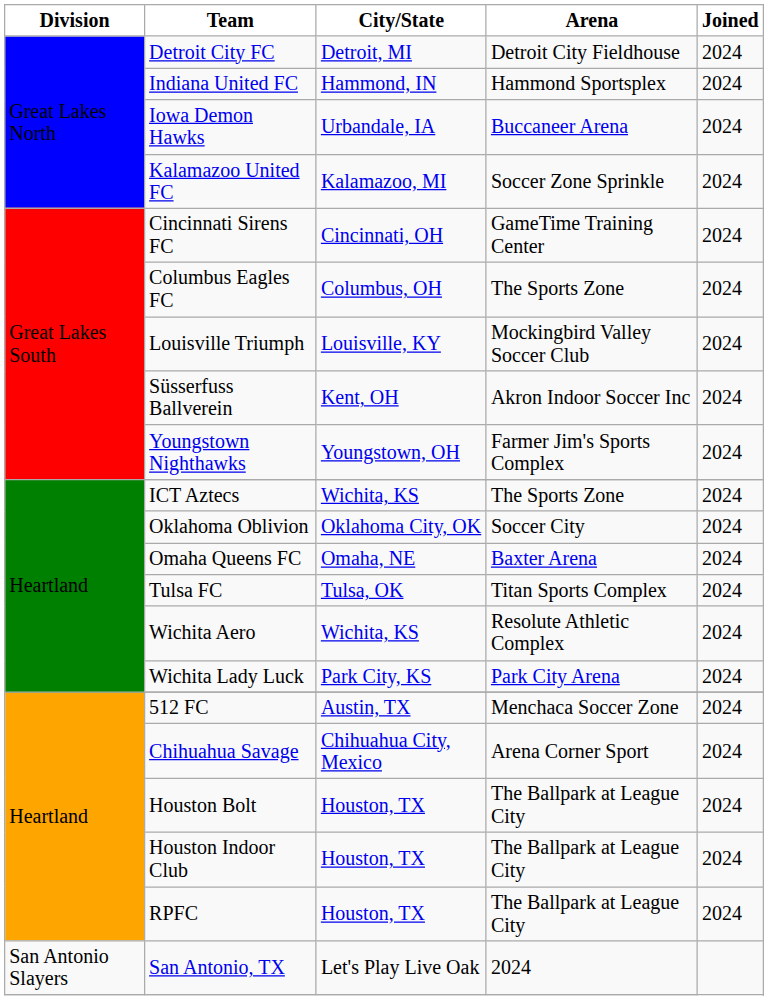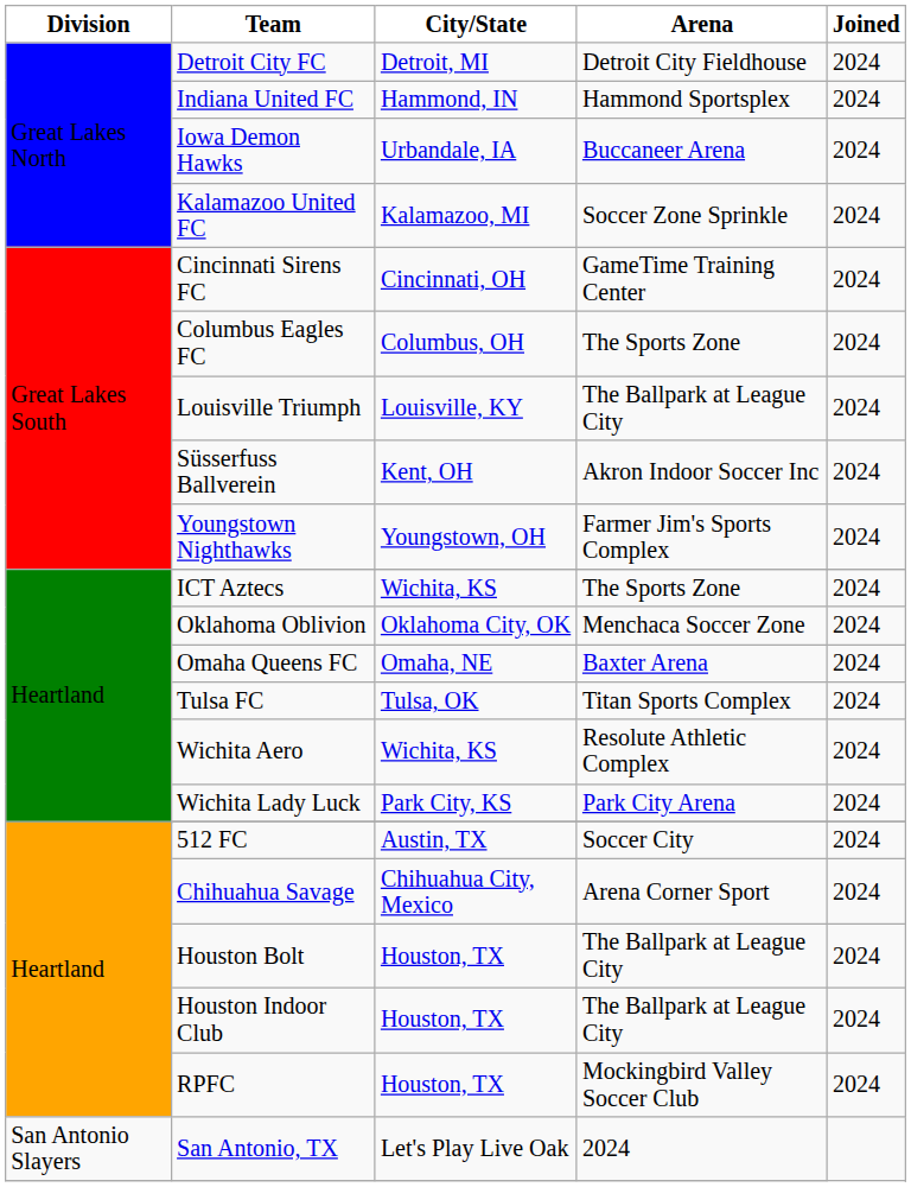 <table class="wikitable">
 <tr>
 <th scope="col" style="background:white">Division</th>
 <th scope="col" style="background:white">Team</th>
 <th scope="col" style="background:white">City/State</th>
 <th scope="col" style="background:white">Arena</th>
 <th scope="col" style="background:white">Joined</th>
 </tr>
 <tr>
 <td style="background:blue;" rowspan="4"><span>Great Lakes North</span></td>
 <td><a href='#'>Detroit City FC</a></td>
 <td><a href='#'>Detroit, MI</a></td>
 <td>Detroit City Fieldhouse</td>
 <td>2024</td>
 </tr>
 <tr>
 <td><a href='#'>Indiana United FC</a></td>
 <td><a href='#'>Hammond, IN</a></td>
 <td>Hammond Sportsplex</td>
 <td>2024</td>
 </tr>
 <tr>
 <td><a href='#'>Iowa Demon Hawks</a></td>
 <td><a href='#'>Urbandale, IA</a></td>
 <td><a href='#'>Buccaneer Arena</a></td>
 <td>2024</td>
 </tr>
 <tr>
 <td><a href='#'>Kalamazoo United FC</a></td>
 <td><a href='#'>Kalamazoo, MI</a></td>
 <td>Soccer Zone Sprinkle</td>
 <td>2024</td>
 </tr>
 <tr>
 <td style="background:red;" rowspan="5"><span>Great Lakes South</span></td>
 <td>Cincinnati Sirens FC</td>
 <td><a href='#'>Cincinnati, OH</a></td>
 <td>GameTime Training Center</td>
 <td>2024</td>
 </tr>
 <tr>
 <td>Columbus Eagles FC</td>
 <td><a href='#'>Columbus, OH</a></td>
 <td>The Sports Zone</td>
 <td>2024</td>
 </tr>
 <tr>
 <td>Louisville Triumph</td>
 <td><a href='#'>Louisville, KY</a></td>
-<td>Mockingbird Valley Soccer Club</td>
+<td>The Ballpark at League City</td>
 <td>2024</td>
 </tr>
 <tr>
 <td>Süsserfuss Ballverein</td>
 <td><a href='#'>Kent, OH</a></td>
 <td>Akron Indoor Soccer Inc</td>
 <td>2024</td>
 </tr>
 <tr>
 <td><a href='#'>Youngstown Nighthawks</a></td>
 <td><a href='#'>Youngstown, OH</a></td>
 <td>Farmer Jim's Sports Complex</td>
 <td>2024</td>
 </tr>
 <tr>
 <td style="background:green;" rowspan="7"><span>Heartland</span></td>
 </tr>
 <tr>
 <td>ICT Aztecs</td>
 <td><a href='#'>Wichita, KS</a></td>
 <td>The Sports Zone</td>
 <td>2024</td>
 </tr>
 <tr>
 <td>Oklahoma Oblivion</td>
 <td><a href='#'>Oklahoma City, OK</a></td>
-<td>Soccer City</td>
+<td>Menchaca Soccer Zone</td>
 <td>2024</td>
 </tr>
 <tr>
 <td>Omaha Queens FC</td>
 <td><a href='#'>Omaha, NE</a></td>
 <td><a href='#'>Baxter Arena</a></td>
 <td>2024</td>
 </tr>
 <tr>
 <td>Tulsa FC</td>
 <td><a href='#'>Tulsa, OK</a></td>
 <td>Titan Sports Complex</td>
 <td>2024</td>
 </tr>
 <tr>
 <td>Wichita Aero</td>
 <td><a href='#'>Wichita, KS</a></td>
 <td>Resolute Athletic Complex</td>
 <td>2024</td>
 </tr>
 <tr>
 <td>Wichita Lady Luck</td>
 <td><a href='#'>Park City, KS</a></td>
 <td><a href='#'>Park City Arena</a></td>
 <td>2024</td>
 </tr>
 <tr>
 <td style="background:orange;" rowspan="7"><span>Heartland</span></td>
 </tr>
 <tr>
 </tr>
 <tr>
 <td>512 FC</td>
 <td><a href='#'>Austin, TX</a></td>
-<td>Menchaca Soccer Zone</td>
+<td>Soccer City</td>
 <td>2024</td>
 </tr>
 <tr>
 <td><a href='#'>Chihuahua Savage</a></td>
 <td><a href='#'>Chihuahua City, Mexico</a></td>
 <td>Arena Corner Sport</td>
 <td>2024</td>
 </tr>
 <tr>
 <td>Houston Bolt</td>
 <td><a href='#'>Houston, TX</a></td>
 <td>The Ballpark at League City</td>
 <td>2024</td>
 </tr>
 <tr>
 <td>Houston Indoor Club</td>
 <td><a href='#'>Houston, TX</a></td>
 <td>The Ballpark at League City</td>
 <td>2024</td>
 </tr>
 <tr>
 <td>RPFC</td>
 <td><a href='#'>Houston, TX</a></td>
-<td>The Ballpark at League City</td>
+<td>Mockingbird Valley Soccer Club</td>
 <td>2024</td>
 </tr>
 <tr>
 <td>San Antonio Slayers</td>
 <td><a href='#'>San Antonio, TX</a></td>
 <td>Let's Play Live Oak</td>
 <td>2024</td>
 </tr>
 <tr>
 </tr>
 </table>
